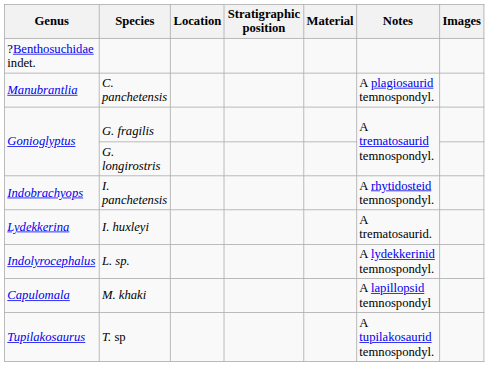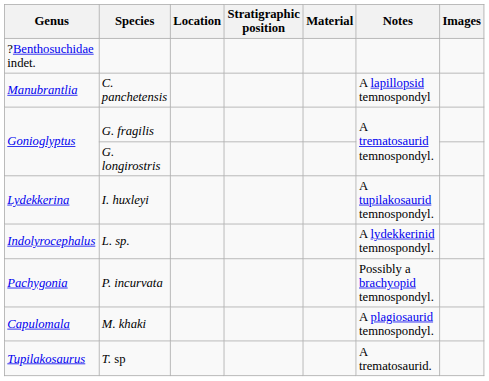 <table class="wikitable" align="center">
 <tr>
 <th>Genus</th>
 <th>Species</th>
 <th>Location</th>
 <th>Stratigraphic position</th>
 <th>Material</th>
 <th>Notes</th>
 <th>Images</th>
 </tr>
 <tr>
 <td>?<a href='#'>Benthosuchidae</a> indet.</td>
 <td></td>
 <td></td>
 <td></td>
 <td></td>
 <td></td>
 <td></td>
 </tr>
 <tr>
 <td><em><a href='#'>Manubrantlia</a></em></td>
 <td><em>C. panchetensis</em></td>
 <td></td>
 <td></td>
 <td></td>
-<td>A <a href='#'>plagiosaurid</a> temnospondyl.</td>
+<td>A <a href='#'>lapillopsid</a> temnospondyl</td>
 <td></td>
 </tr>
 <tr>
 <td rowspan="2"><em><a href='#'>Gonioglyptus</a></em></td>
 <td><br><em>G. fragilis</em></td>
 <td></td>
 <td></td>
 <td></td>
 <td rowspan="2">A <a href='#'>trematosaurid</a> temnospondyl.</td>
 <td></td>
 </tr>
 <tr>
 <td><em>G. longirostris</em></td>
 <td></td>
 <td></td>
 <td></td>
 <td></td>
 </tr>
 <tr>
-<td><em><a href='#'>Indobrachyops</a></em></td>
-<td><em>I. panchetensis</em></td>
-<td></td>
-<td></td>
-<td></td>
-<td>A <a href='#'>rhytidosteid</a> temnospondyl.</td>
-<td></td>
-</tr>
-<tr>
 <td><em><a href='#'>Lydekkerina</a></em></td>
 <td><em>I. huxleyi</em></td>
 <td></td>
 <td></td>
 <td></td>
-<td>A trematosaurid.</td>
+<td>A <a href='#'>tupilakosaurid</a> temnospondyl.</td>
 <td></td>
 </tr>
 <tr>
 <td><em><a href='#'>Indolyrocephalus</a></em></td>
 <td><em>L. sp.</em></td>
 <td></td>
 <td></td>
 <td></td>
 <td>A <a href='#'>lydekkerinid</a> temnospondyl.</td>
 <td></td>
 </tr>
 <tr>
+<td><em><a href='#'>Pachygonia</a></em></td>
+<td><em>P. incurvata</em></td>
+<td></td>
+<td></td>
+<td></td>
+<td>Possibly a <a href='#'>brachyopid</a> temnospondyl.</td>
+<td></td>
+</tr>
+<tr>
 <td><em><a href='#'>Capulomala</a></em></td>
 <td><em>M. khaki</em></td>
 <td></td>
 <td></td>
 <td></td>
-<td>A <a href='#'>lapillopsid</a> temnospondyl</td>
+<td>A <a href='#'>plagiosaurid</a> temnospondyl.</td>
 <td></td>
 </tr>
 <tr>
 <td><em><a href='#'>Tupilakosaurus</a></em></td>
 <td><em>T.</em> sp</td>
 <td></td>
 <td></td>
 <td></td>
-<td>A <a href='#'>tupilakosaurid</a> temnospondyl.</td>
+<td>A trematosaurid.</td>
 <td></td>
 </tr>
 </table>
